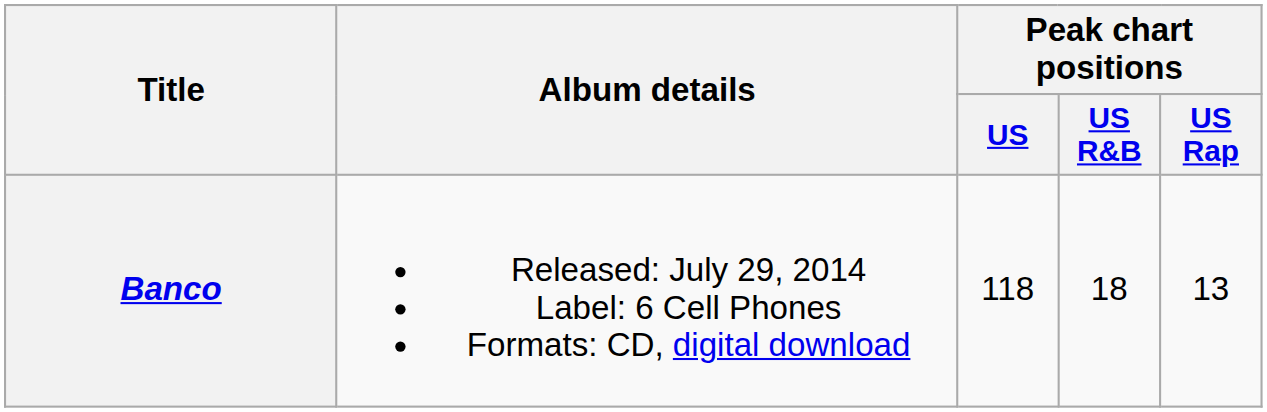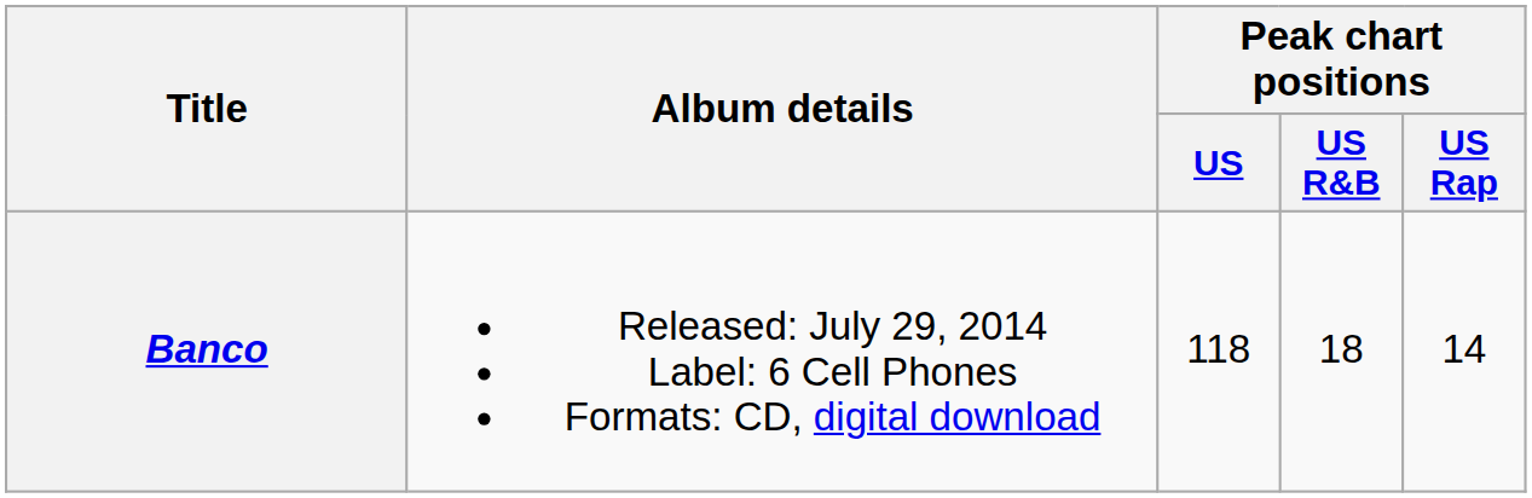 <table class="wikitable plainrowheaders" style="text-align:center;">
 <tr>
 <th scope="col" rowspan="2" style="width:10em;">Title</th>
 <th scope="col" rowspan="2" style="width:19em;">Album details</th>
 <th scope="col" colspan="3">Peak chart positions</th>
 </tr>
 <tr>
 <th scope="col" style="width:3em;font-size:90%;"><a href='#'>US</a></th>
 <th scope="col" style="width:3em;font-size:90%;"><a href='#'>US<br>R&B</a></th>
 <th scope="col" style="width:3em;font-size:90%;"><a href='#'>US<br>Rap</a></th>
 </tr>
 <tr>
 <th scope="row"><em><a href='#'>Banco</a></em></th>
 <td><br><ul><li>Released: July 29, 2014</li><li>Label: 6 Cell Phones</li><li>Formats: CD, <a href='#'>digital download</a></li></ul></td>
 <td>118</td>
 <td>18</td>
-<td>13</td>
+<td>14</td>
 </tr>
 </table>
